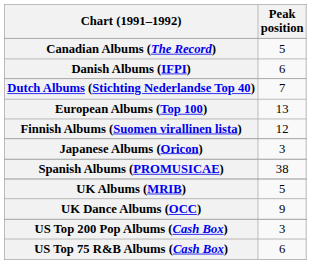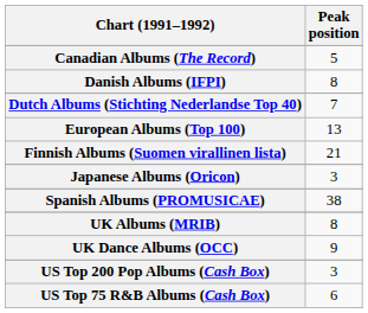 <table class="wikitable sortable plainrowheaders" style="text-align:center">
 <tr>
 <th scope="col">Chart (1991–1992)</th>
 <th scope="col">Peak<br>position</th>
 </tr>
 <tr>
 </tr>
 <tr>
 </tr>
 <tr>
 </tr>
 <tr>
 <th scope="row">Canadian Albums (<em><a href='#'>The Record</a></em>)</th>
 <td>5</td>
 </tr>
 <tr>
 <th scope="row">Danish Albums (<a href='#'>IFPI</a>)</th>
-<td>6</td>
+<td>8</td>
 </tr>
 <tr>
 </tr>
 <tr>
 <th scope="row"><a href='#'>Dutch Albums</a> (<a href='#'>Stichting Nederlandse Top 40</a>)</th>
 <td>7</td>
 </tr>
 <tr>
 <th scope="row">European Albums (<a href='#'>Top 100</a>)</th>
 <td>13</td>
 </tr>
 <tr>
 <th scope="row">Finnish Albums (<a href='#'>Suomen virallinen lista</a>)</th>
-<td>12</td>
+<td>21</td>
 </tr>
 <tr>
 </tr>
 <tr>
 <th scope="row">Japanese Albums (<a href='#'>Oricon</a>)</th>
 <td>3</td>
 </tr>
 <tr>
 </tr>
 <tr>
 </tr>
 <tr>
 <th scope="row">Spanish Albums (<a href='#'>PROMUSICAE</a>)</th>
 <td>38</td>
 </tr>
 <tr>
 </tr>
 <tr>
 </tr>
 <tr>
 </tr>
 <tr>
 <th scope="row">UK Albums (<a href='#'>MRIB</a>)</th>
-<td>5</td>
+<td>8</td>
 </tr>
 <tr>
 <th scope="row">UK Dance Albums (<a href='#'>OCC</a>)</th>
 <td>9</td>
 </tr>
 <tr>
 </tr>
 <tr>
 </tr>
 <tr>
 <th scope="row">US Top 200 Pop Albums (<em><a href='#'>Cash Box</a></em>)</th>
 <td>3</td>
 </tr>
 <tr>
 <th scope="row">US Top 75 R&B Albums (<em><a href='#'>Cash Box</a></em>)</th>
 <td>6</td>
 </tr>
 </table>
